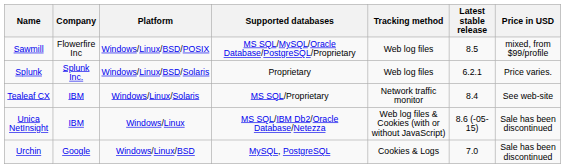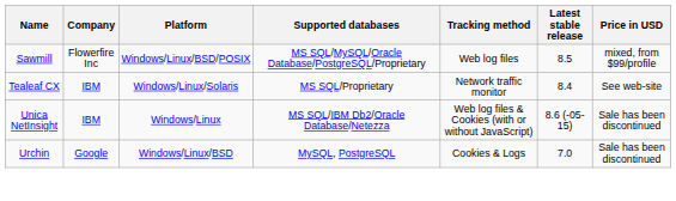 <table class="wikitable sortable" style="font-size: 85%; text-align: center; width: auto;">
 <tr>
 <th>Name</th>
 <th>Company</th>
 <th>Platform</th>
 <th>Supported databases</th>
 <th>Tracking method</th>
 <th>Latest stable release</th>
 <th>Price in USD</th>
 </tr>
 <tr>
 <td><a href='#'>Sawmill</a></td>
 <td>Flowerfire Inc</td>
 <td><a href='#'>Windows</a>/<a href='#'>Linux</a>/<a href='#'>BSD</a>/<a href='#'>POSIX</a></td>
 <td><a href='#'>MS SQL</a>/<a href='#'>MySQL</a>/<a href='#'>Oracle Database</a>/<a href='#'>PostgreSQL</a>/Proprietary</td>
 <td>Web log files</td>
 <td>8.5</td>
 <td>mixed, from $99/profile</td>
-</tr>
-<tr>
-<td><a href='#'>Splunk</a></td>
-<td><a href='#'>Splunk Inc.</a></td>
-<td><a href='#'>Windows</a>/<a href='#'>Linux</a>/<a href='#'>BSD</a>/<a href='#'>Solaris</a></td>
-<td>Proprietary</td>
-<td>Web log files</td>
-<td>6.2.1</td>
-<td>Price varies.</td>
 </tr>
 <tr>
 <td><a href='#'>Tealeaf CX</a></td>
 <td><a href='#'>IBM</a></td>
 <td><a href='#'>Windows</a>/<a href='#'>Linux</a>/<a href='#'>Solaris</a></td>
 <td><a href='#'>MS SQL</a>/Proprietary</td>
 <td>Network traffic monitor</td>
 <td>8.4</td>
 <td>See web-site</td>
 </tr>
 <tr>
 <td><a href='#'>Unica NetInsight</a></td>
 <td><a href='#'>IBM</a></td>
 <td><a href='#'>Windows</a>/<a href='#'>Linux</a></td>
 <td><a href='#'>MS SQL</a>/<a href='#'>IBM Db2</a>/<a href='#'>Oracle Database</a>/<a href='#'>Netezza</a></td>
 <td>Web log files & Cookies (with or without JavaScript)</td>
 <td>8.6 (-05-15)</td>
 <td>Sale has been discontinued</td>
 </tr>
 <tr>
 <td><a href='#'>Urchin</a></td>
 <td><a href='#'>Google</a></td>
 <td><a href='#'>Windows</a>/<a href='#'>Linux</a>/<a href='#'>BSD</a></td>
 <td><a href='#'>MySQL</a>, <a href='#'>PostgreSQL</a></td>
 <td>Cookies & Logs</td>
 <td>7.0</td>
 <td>Sale has been discontinued</td>
 </tr>
 </table>
